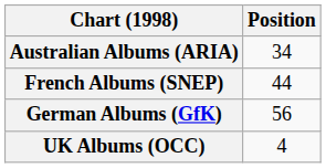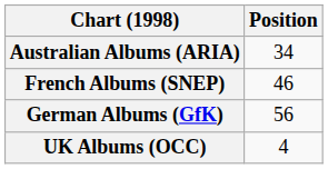 <table class="wikitable sortable plainrowheaders">
 <tr>
 <th scope="col">Chart (1998)</th>
 <th scope="col">Position</th>
 </tr>
 <tr>
 <th scope="row">Australian Albums (ARIA)</th>
 <td style="text-align:center;">34</td>
 </tr>
 <tr>
 <th scope="row">French Albums (SNEP)</th>
-<td style="text-align:center;">44</td>
+<td style="text-align:center;">46</td>
 </tr>
 <tr>
 <th scope="row">German Albums (<a href='#'>GfK</a>)</th>
 <td style="text-align:center;">56</td>
 </tr>
 <tr>
 <th scope="row">UK Albums (OCC)</th>
 <td style="text-align:center;">4</td>
 </tr>
 </table>
